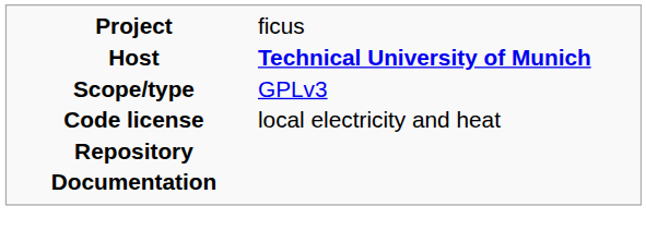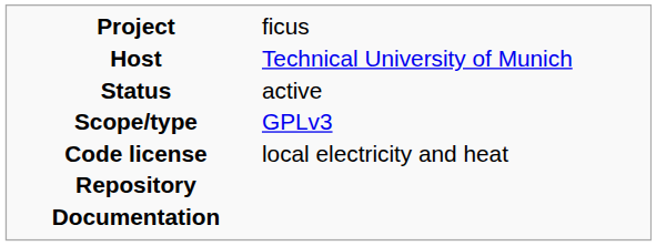 <table class="infobox" style="width: 28em">
 <tr>
 <th style="width: 35%">Project</th>
 <td style="width: 55%">ficus</td>
 </tr>
 <tr>
 <th>Host</th>
-<td><strong><a href='#'>Technical University of Munich</a></strong></td>
+<td><a href='#'>Technical University of Munich</a></td>
+</tr>
+<tr>
+<th>Status</th>
+<td>active</td>
 </tr>
 <tr>
 <th>Scope/type</th>
 <td><a href='#'>GPLv3</a></td>
 </tr>
 <tr>
 <th>Code license</th>
 <td>local electricity and heat</td>
 </tr>
 <tr>
 <th>Repository</th>
 <td></td>
 </tr>
 <tr>
 <th>Documentation</th>
 <td></td>
 </tr>
 </table>
